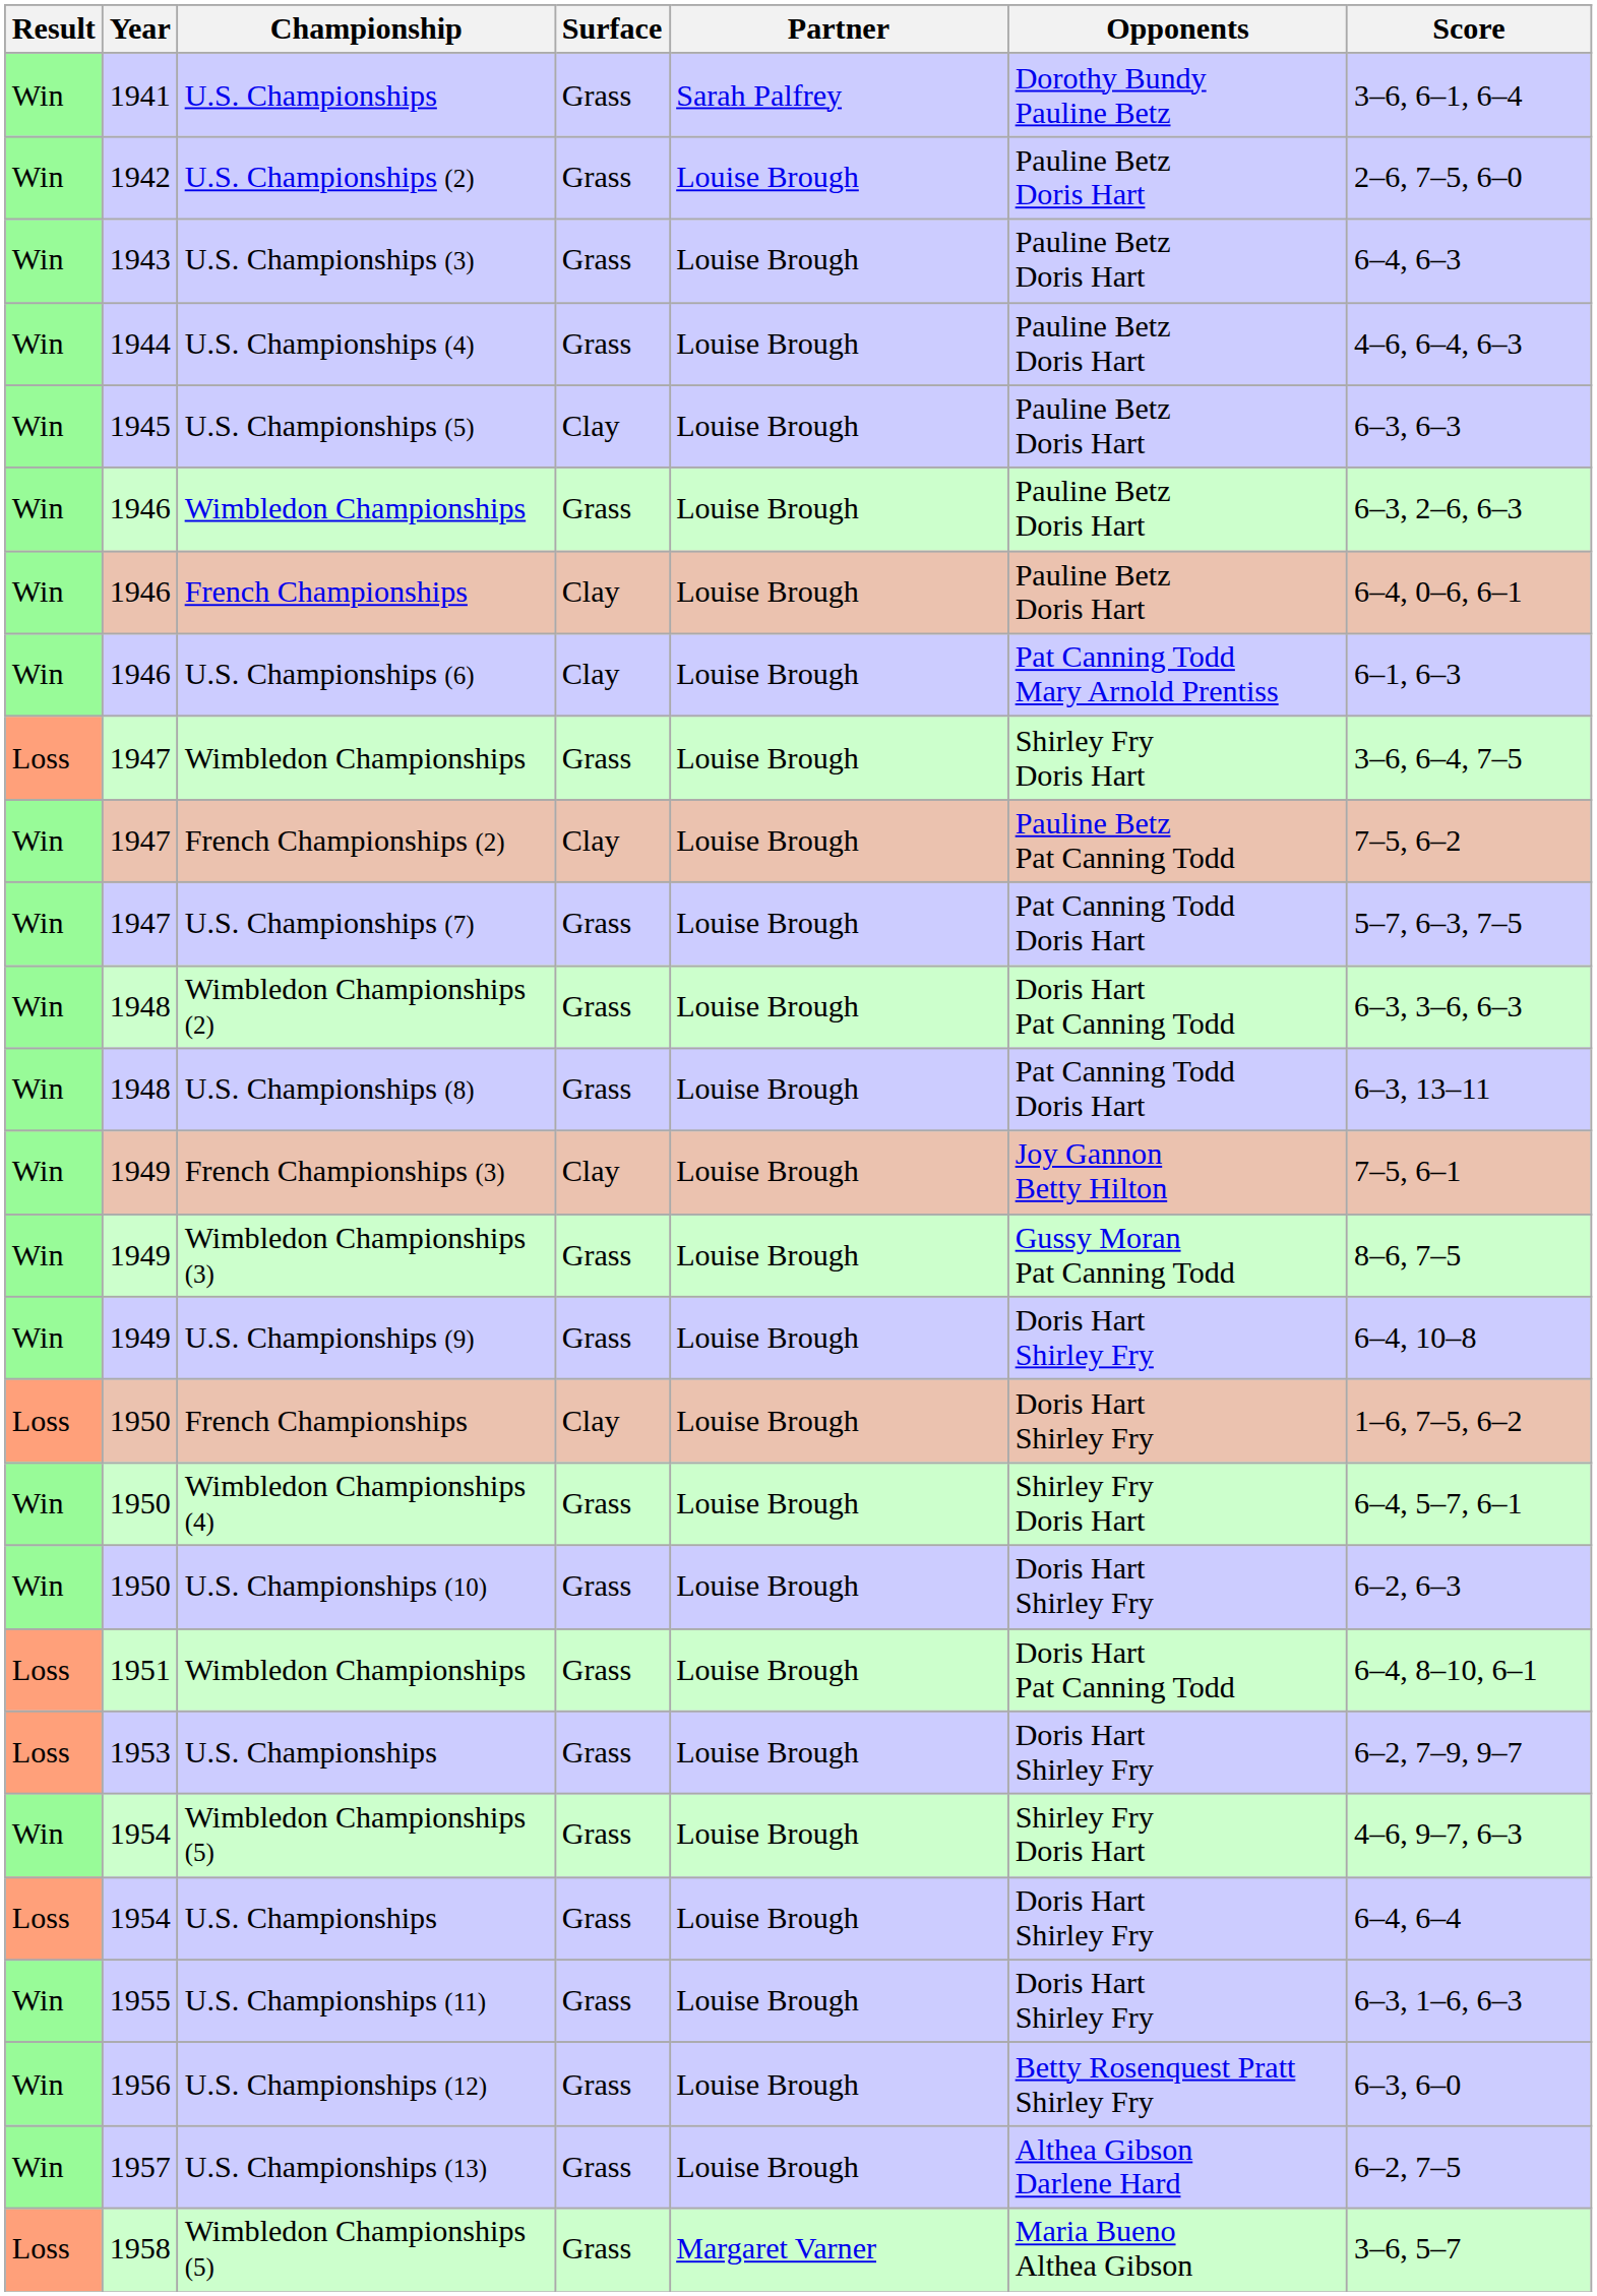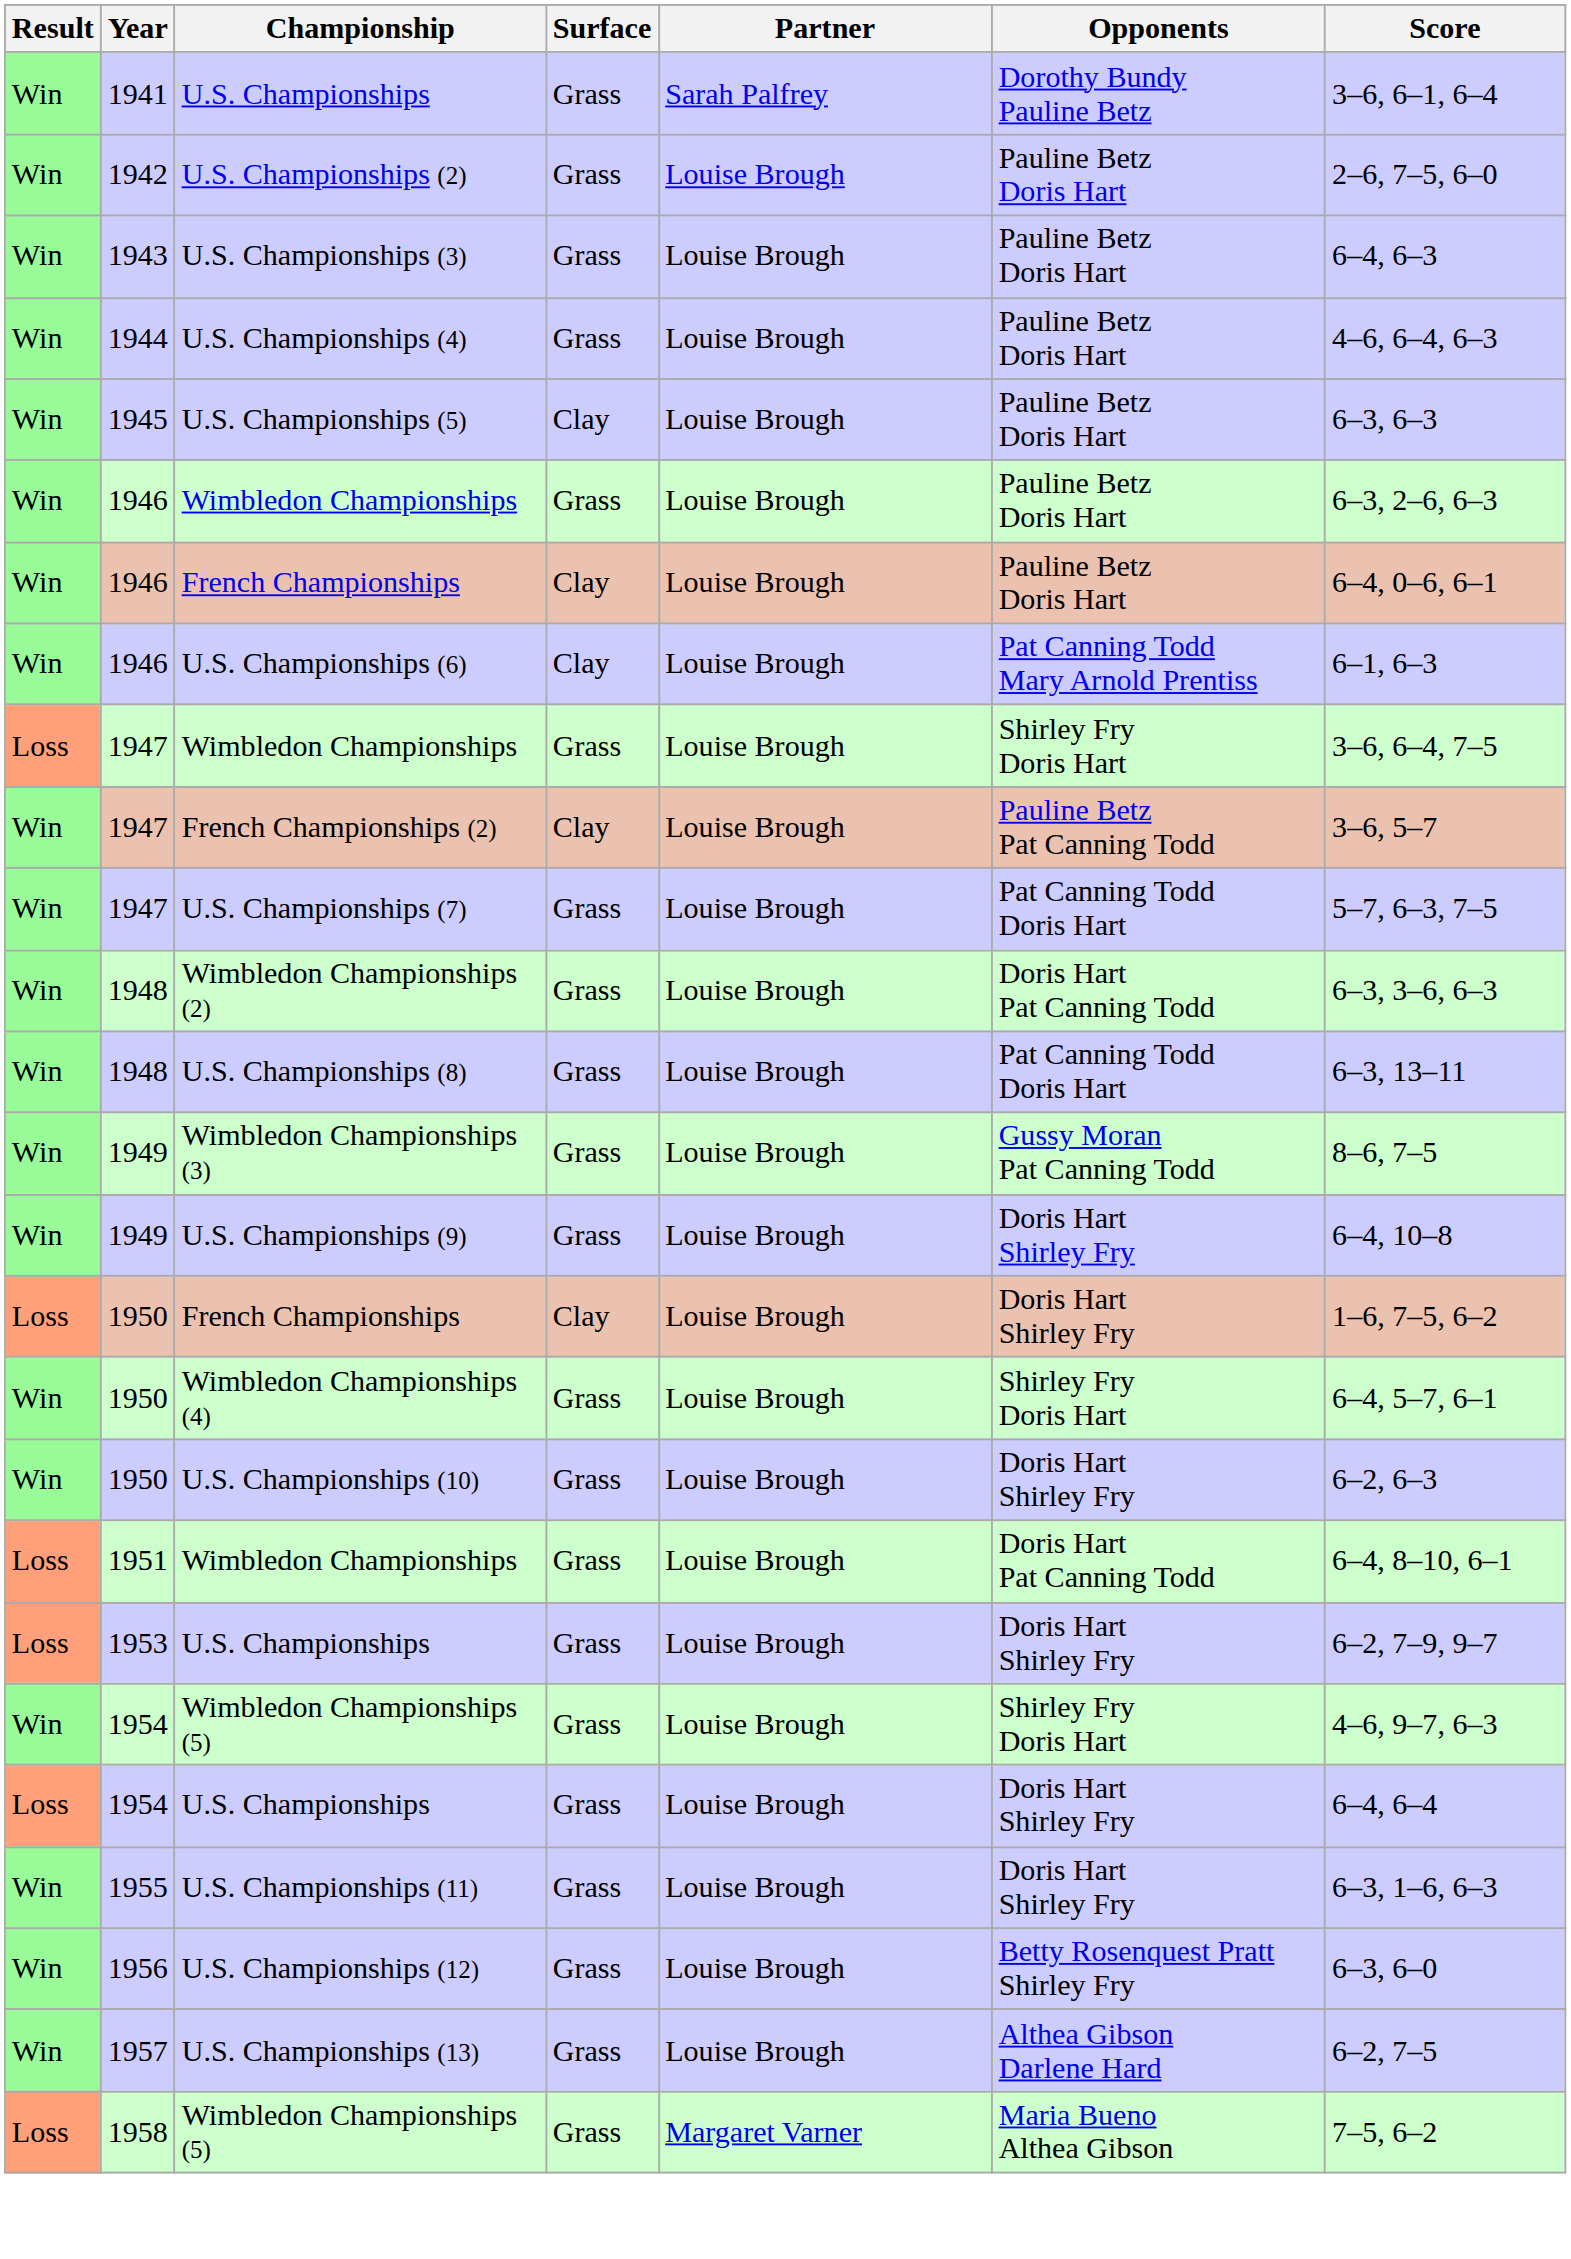 <table class="sortable wikitable">
 <tr>
 <th style="width:40px">Result</th>
 <th style="width:30px">Year</th>
 <th style="width:190px">Championship</th>
 <th style="width:50px">Surface</th>
 <th style="width:170px">Partner</th>
 <th style="width:170px">Opponents</th>
 <th style="width:120px" class="unsortable">Score</th>
 </tr>
 <tr style="background:#ccf;">
 <td style="background:#98fb98;">Win</td>
 <td>1941</td>
 <td><a href='#'>U.S. Championships</a></td>
 <td>Grass</td>
 <td> <a href='#'>Sarah Palfrey</a></td>
 <td> <a href='#'>Dorothy Bundy</a><br> <a href='#'>Pauline Betz</a></td>
 <td>3–6, 6–1, 6–4</td>
 </tr>
 <tr style="background:#ccf;">
 <td style="background:#98fb98;">Win</td>
 <td>1942</td>
 <td><a href='#'>U.S. Championships</a> <small>(2)</small></td>
 <td>Grass</td>
 <td> <a href='#'>Louise Brough</a></td>
 <td> Pauline Betz<br> <a href='#'>Doris Hart</a></td>
 <td>2–6, 7–5, 6–0</td>
 </tr>
 <tr style="background:#ccf;">
 <td style="background:#98fb98;">Win</td>
 <td>1943</td>
 <td>U.S. Championships <small>(3)</small></td>
 <td>Grass</td>
 <td> Louise Brough</td>
 <td> Pauline Betz<br> Doris Hart</td>
 <td>6–4, 6–3</td>
 </tr>
 <tr style="background:#ccf;">
 <td style="background:#98fb98;">Win</td>
 <td>1944</td>
 <td>U.S. Championships <small>(4)</small></td>
 <td>Grass</td>
 <td> Louise Brough</td>
 <td> Pauline Betz<br> Doris Hart</td>
 <td>4–6, 6–4, 6–3</td>
 </tr>
 <tr style="background:#ccf;">
 <td style="background:#98fb98;">Win</td>
 <td>1945</td>
 <td>U.S. Championships <small>(5)</small></td>
 <td>Clay</td>
 <td> Louise Brough</td>
 <td> Pauline Betz<br> Doris Hart</td>
 <td>6–3, 6–3</td>
 </tr>
 <tr style="background:#cfc;">
 <td style="background:#98fb98;">Win</td>
 <td>1946</td>
 <td><a href='#'>Wimbledon Championships</a></td>
 <td>Grass</td>
 <td> Louise Brough</td>
 <td> Pauline Betz<br> Doris Hart</td>
 <td>6–3, 2–6, 6–3</td>
 </tr>
 <tr style="background:#ebc2af;">
 <td style="background:#98fb98;">Win</td>
 <td>1946</td>
 <td><a href='#'>French Championships</a></td>
 <td>Clay</td>
 <td> Louise Brough</td>
 <td> Pauline Betz<br> Doris Hart</td>
 <td>6–4, 0–6, 6–1</td>
 </tr>
 <tr style="background:#ccf;">
 <td style="background:#98fb98;">Win</td>
 <td>1946</td>
 <td>U.S. Championships <small>(6)</small></td>
 <td>Clay</td>
 <td> Louise Brough</td>
 <td> <a href='#'>Pat Canning Todd</a><br> <a href='#'>Mary Arnold Prentiss</a></td>
 <td>6–1, 6–3</td>
 </tr>
 <tr style="background:#cfc;">
 <td style="background:#ffa07a;">Loss</td>
 <td>1947</td>
 <td>Wimbledon Championships</td>
 <td>Grass</td>
 <td> Louise Brough</td>
 <td> Shirley Fry <br> Doris Hart</td>
 <td>3–6, 6–4, 7–5</td>
 </tr>
 <tr style="background:#ebc2af;">
 <td style="background:#98fb98;">Win</td>
 <td>1947</td>
 <td>French Championships <small>(2)</small></td>
 <td>Clay</td>
 <td> Louise Brough</td>
 <td> <a href='#'>Pauline Betz</a><br> Pat Canning Todd</td>
-<td>7–5, 6–2</td>
+<td>3–6, 5–7</td>
 </tr>
 <tr style="background:#ccf;">
 <td style="background:#98fb98;">Win</td>
 <td>1947</td>
 <td>U.S. Championships <small>(7)</small></td>
 <td>Grass</td>
 <td> Louise Brough</td>
 <td> Pat Canning Todd <br> Doris Hart</td>
 <td>5–7, 6–3, 7–5</td>
 </tr>
 <tr style="background:#cfc;">
 <td style="background:#98fb98;">Win</td>
 <td>1948</td>
 <td>Wimbledon Championships <small>(2)</small></td>
 <td>Grass</td>
 <td> Louise Brough</td>
 <td> Doris Hart <br> Pat Canning Todd</td>
 <td>6–3, 3–6, 6–3</td>
 </tr>
 <tr style="background:#ccf;">
 <td style="background:#98fb98;">Win</td>
 <td>1948</td>
 <td>U.S. Championships <small>(8)</small></td>
 <td>Grass</td>
 <td> Louise Brough</td>
 <td> Pat Canning Todd <br> Doris Hart</td>
 <td>6–3, 13–11</td>
-</tr>
-<tr style="background:#ebc2af;">
-<td style="background:#98fb98;">Win</td>
-<td>1949</td>
-<td>French Championships <small>(3)</small></td>
-<td>Clay</td>
-<td> Louise Brough</td>
-<td> <a href='#'>Joy Gannon</a><br> <a href='#'>Betty Hilton</a></td>
-<td>7–5, 6–1</td>
 </tr>
 <tr style="background:#cfc;">
 <td style="background:#98fb98;">Win</td>
 <td>1949</td>
 <td>Wimbledon Championships <small>(3)</small></td>
 <td>Grass</td>
 <td> Louise Brough</td>
 <td> <a href='#'>Gussy Moran</a><br> Pat Canning Todd</td>
 <td>8–6, 7–5</td>
 </tr>
 <tr style="background:#ccf;">
 <td style="background:#98fb98;">Win</td>
 <td>1949</td>
 <td>U.S. Championships <small>(9)</small></td>
 <td>Grass</td>
 <td> Louise Brough</td>
 <td> Doris Hart <br> <a href='#'>Shirley Fry</a></td>
 <td>6–4, 10–8</td>
 </tr>
 <tr style="background:#ebc2af;">
 <td style="background:#ffa07a;">Loss</td>
 <td>1950</td>
 <td>French Championships</td>
 <td>Clay</td>
 <td> Louise Brough</td>
 <td> Doris Hart <br> Shirley Fry</td>
 <td>1–6, 7–5, 6–2</td>
 </tr>
 <tr style="background:#cfc;">
 <td style="background:#98fb98;">Win</td>
 <td>1950</td>
 <td>Wimbledon Championships <small>(4)</small></td>
 <td>Grass</td>
 <td> Louise Brough</td>
 <td> Shirley Fry <br> Doris Hart</td>
 <td>6–4, 5–7, 6–1</td>
 </tr>
 <tr style="background:#ccf;">
 <td style="background:#98fb98;">Win</td>
 <td>1950</td>
 <td>U.S. Championships <small>(10)</small></td>
 <td>Grass</td>
 <td> Louise Brough</td>
 <td> Doris Hart <br> Shirley Fry</td>
 <td>6–2, 6–3</td>
 </tr>
 <tr style="background:#cfc;">
 <td style="background:#ffa07a;">Loss</td>
 <td>1951</td>
 <td>Wimbledon Championships</td>
 <td>Grass</td>
 <td> Louise Brough</td>
 <td> Doris Hart <br> Pat Canning Todd</td>
 <td>6–4, 8–10, 6–1</td>
 </tr>
 <tr style="background:#ccf;">
 <td style="background:#ffa07a;">Loss</td>
 <td>1953</td>
 <td>U.S. Championships</td>
 <td>Grass</td>
 <td> Louise Brough</td>
 <td> Doris Hart<br> Shirley Fry</td>
 <td>6–2, 7–9, 9–7</td>
 </tr>
 <tr style="background:#cfc;">
 <td style="background:#98fb98;">Win</td>
 <td>1954</td>
 <td>Wimbledon Championships <small>(5)</small></td>
 <td>Grass</td>
 <td> Louise Brough</td>
 <td> Shirley Fry <br> Doris Hart</td>
 <td>4–6, 9–7, 6–3</td>
 </tr>
 <tr style="background:#ccf;">
 <td style="background:#ffa07a;">Loss</td>
 <td>1954</td>
 <td>U.S. Championships</td>
 <td>Grass</td>
 <td> Louise Brough</td>
 <td> Doris Hart<br> Shirley Fry</td>
 <td>6–4, 6–4</td>
 </tr>
 <tr style="background:#ccf;">
 <td style="background:#98fb98;">Win</td>
 <td>1955</td>
 <td>U.S. Championships <small>(11)</small></td>
 <td>Grass</td>
 <td> Louise Brough</td>
 <td> Doris Hart <br> Shirley Fry</td>
 <td>6–3, 1–6, 6–3</td>
 </tr>
 <tr style="background:#ccf;">
 <td style="background:#98fb98;">Win</td>
 <td>1956</td>
 <td>U.S. Championships <small>(12)</small></td>
 <td>Grass</td>
 <td> Louise Brough</td>
 <td> <a href='#'>Betty Rosenquest Pratt</a><br> Shirley Fry</td>
 <td>6–3, 6–0</td>
 </tr>
 <tr style="background:#ccf;">
 <td style="background:#98fb98;">Win</td>
 <td>1957</td>
 <td>U.S. Championships <small>(13)</small></td>
 <td>Grass</td>
 <td> Louise Brough</td>
 <td> <a href='#'>Althea Gibson</a><br> <a href='#'>Darlene Hard</a></td>
 <td>6–2, 7–5</td>
 </tr>
 <tr style="background:#cfc;">
 <td style="background:#ffa07a;">Loss</td>
 <td>1958</td>
 <td>Wimbledon Championships <small>(5)</small></td>
 <td>Grass</td>
 <td> <a href='#'>Margaret Varner</a></td>
 <td> <a href='#'>Maria Bueno</a> <br> Althea Gibson</td>
-<td>3–6, 5–7</td>
+<td>7–5, 6–2</td>
 </tr>
 </table>
